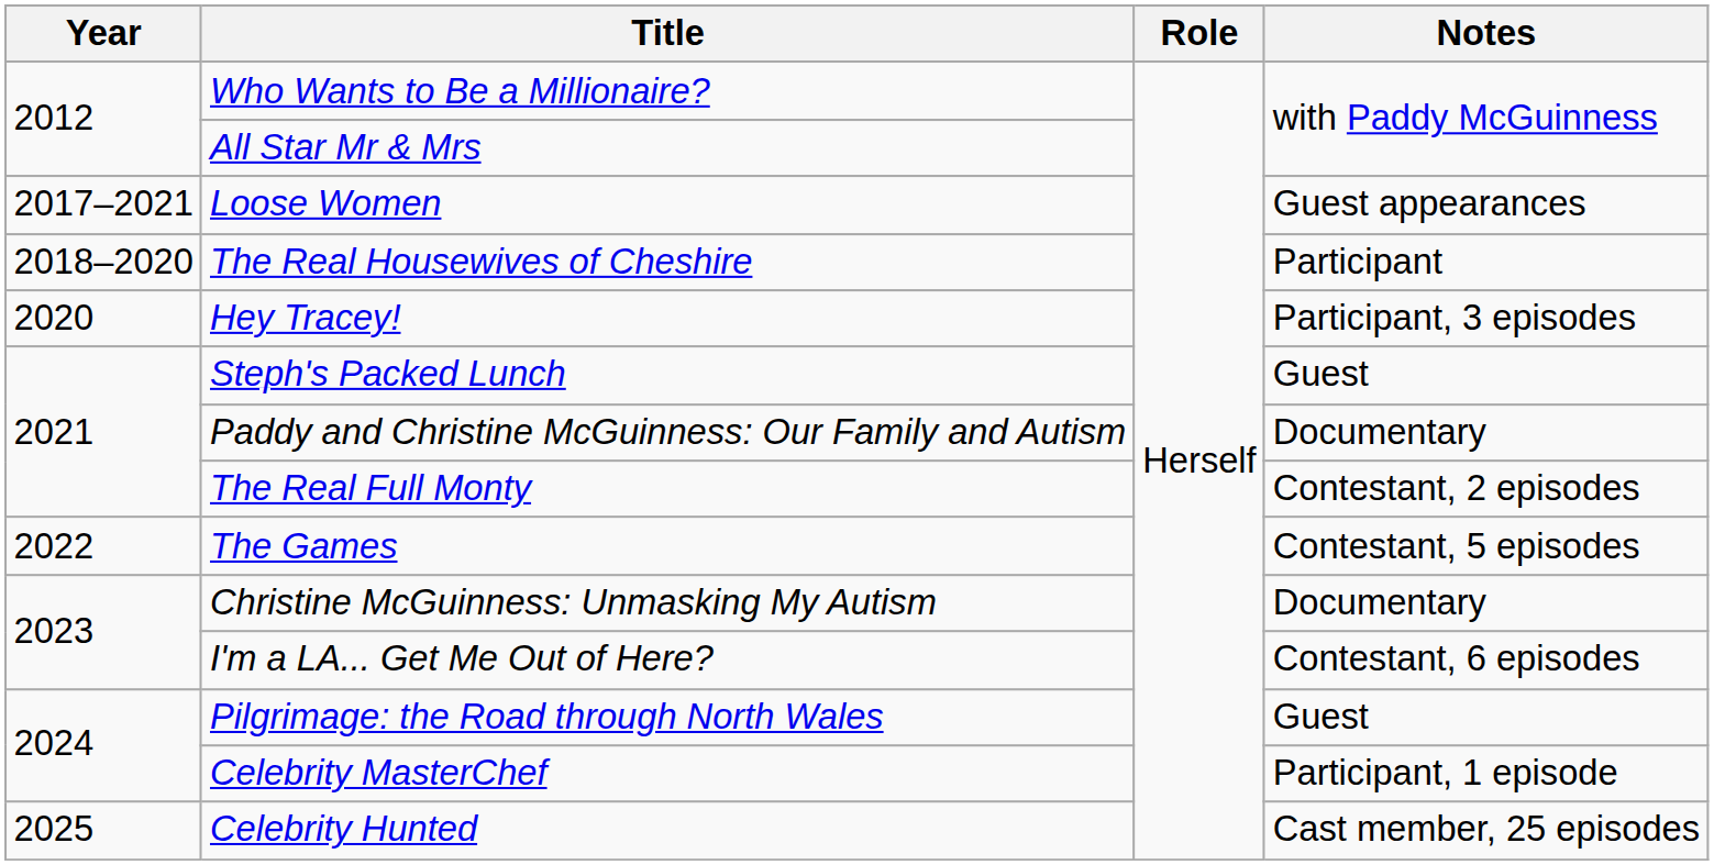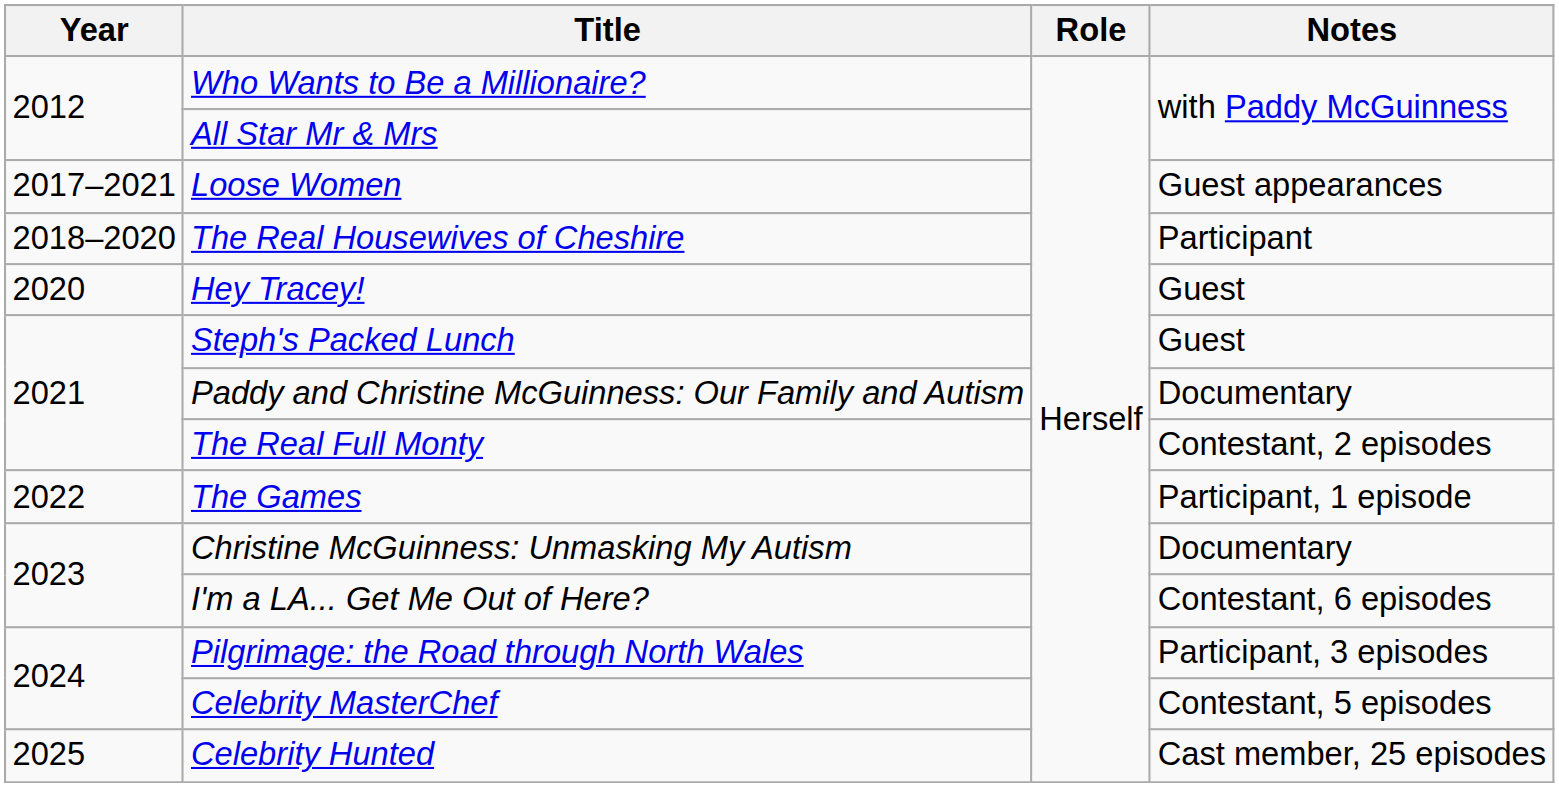 <table class="wikitable">
 <tr>
 <th scope=col>Year</th>
 <th scope=col>Title</th>
 <th scope=col>Role</th>
 <th scope=col>Notes</th>
 </tr>
 <tr>
 <td rowspan="2">2012</td>
 <td><em><a href='#'>Who Wants to Be a Millionaire?</a></em></td>
 <td rowspan="14">Herself</td>
 <td rowspan="2">with <a href='#'>Paddy McGuinness</a></td>
 </tr>
 <tr>
 <td><em><a href='#'>All Star Mr & Mrs</a></em></td>
 </tr>
 <tr>
 <td>2017–2021</td>
 <td><em><a href='#'>Loose Women</a></em></td>
 <td>Guest appearances</td>
 </tr>
 <tr>
 <td>2018–2020</td>
 <td><em><a href='#'>The Real Housewives of Cheshire</a></em></td>
 <td>Participant</td>
 </tr>
 <tr>
 <td>2020</td>
 <td><em><a href='#'>Hey Tracey!</a></em></td>
-<td>Participant, 3 episodes</td>
+<td>Guest</td>
 </tr>
 <tr>
 <td rowspan="3">2021</td>
 <td><em><a href='#'>Steph's Packed Lunch</a></em></td>
 <td>Guest</td>
 </tr>
 <tr>
 <td><em>Paddy and Christine McGuinness: Our Family and Autism</em></td>
 <td>Documentary</td>
 </tr>
 <tr>
 <td><em><a href='#'>The Real Full Monty</a></em></td>
 <td>Contestant, 2 episodes</td>
 </tr>
 <tr>
 <td>2022</td>
 <td><em><a href='#'>The Games</a></em></td>
-<td>Contestant, 5 episodes</td>
+<td>Participant, 1 episode</td>
 </tr>
 <tr>
 <td rowspan="2">2023</td>
 <td><em>Christine McGuinness: Unmasking My Autism</em></td>
 <td>Documentary</td>
 </tr>
 <tr>
 <td><em>I'm a LA... Get Me Out of Here?</em></td>
 <td>Contestant, 6 episodes</td>
 </tr>
 <tr>
 <td rowspan="2">2024</td>
 <td><em><a href='#'>Pilgrimage: the Road through North Wales</a></em></td>
-<td>Guest</td>
+<td>Participant, 3 episodes</td>
 </tr>
 <tr>
 <td><em><a href='#'>Celebrity MasterChef</a></em></td>
-<td>Participant, 1 episode</td>
+<td>Contestant, 5 episodes</td>
 </tr>
 <tr>
 <td>2025</td>
 <td><em><a href='#'>Celebrity Hunted</a></em></td>
 <td>Cast member, 25 episodes</td>
 </tr>
 </table>
